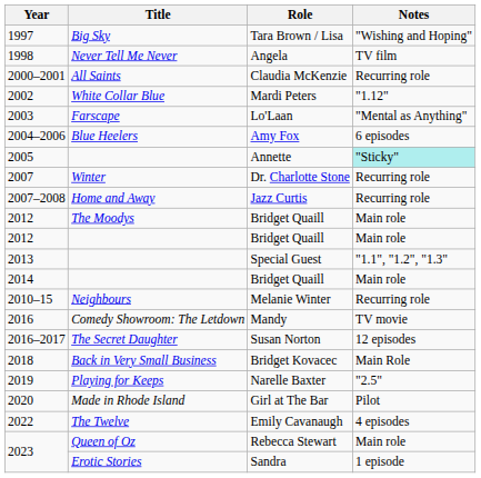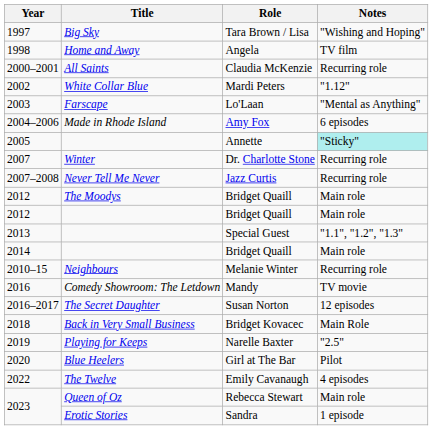 <table class="wikitable sortable">
 <tr>
 <th>Year</th>
 <th>Title</th>
 <th>Role</th>
 <th class="unsortable">Notes</th>
 </tr>
 <tr>
 <td>1997</td>
 <td><em><a href='#'>Big Sky</a></em></td>
 <td>Tara Brown / Lisa</td>
 <td>"Wishing and Hoping"</td>
 </tr>
 <tr>
 <td>1998</td>
-<td><em><a href='#'>Never Tell Me Never</a></em></td>
+<td><em><a href='#'>Home and Away</a></em></td>
 <td>Angela</td>
 <td>TV film</td>
 </tr>
 <tr>
 <td>2000–2001</td>
 <td><em><a href='#'>All Saints</a></em></td>
 <td>Claudia McKenzie</td>
 <td>Recurring role</td>
 </tr>
 <tr>
 <td>2002</td>
 <td><em><a href='#'>White Collar Blue</a></em></td>
 <td>Mardi Peters</td>
 <td>"1.12"</td>
 </tr>
 <tr>
 <td>2003</td>
 <td><em><a href='#'>Farscape</a></em></td>
 <td>Lo'Laan</td>
 <td>"Mental as Anything"</td>
 </tr>
 <tr>
 <td>2004–2006</td>
-<td><em><a href='#'>Blue Heelers</a></em></td>
+<td><em>Made in Rhode Island</em></td>
 <td><a href='#'>Amy Fox</a></td>
 <td>6 episodes</td>
 </tr>
 <tr>
 <td>2005</td>
 <td><em></em></td>
 <td>Annette</td>
 <td style="background: paleturquoise;">"Sticky"</td>
 </tr>
 <tr>
 <td>2007</td>
 <td><em><a href='#'>Winter</a></em></td>
 <td>Dr. <a href='#'>Charlotte Stone</a></td>
 <td>Recurring role</td>
 </tr>
 <tr>
 <td>2007–2008</td>
-<td><em><a href='#'>Home and Away</a></em></td>
+<td><em><a href='#'>Never Tell Me Never</a></em></td>
 <td><a href='#'>Jazz Curtis</a></td>
 <td>Recurring role</td>
 </tr>
 <tr>
 <td>2012</td>
 <td><em><a href='#'>The Moodys</a></em></td>
 <td>Bridget Quaill</td>
 <td>Main role</td>
 </tr>
 <tr>
 <td>2012</td>
 <td><em></em></td>
 <td>Bridget Quaill</td>
 <td>Main role</td>
 </tr>
 <tr>
 <td>2013</td>
 <td><em></em></td>
 <td>Special Guest</td>
 <td>"1.1", "1.2", "1.3"</td>
 </tr>
 <tr>
 <td>2014</td>
 <td><em></em></td>
 <td>Bridget Quaill</td>
 <td>Main role</td>
 </tr>
 <tr>
 <td>2010–15</td>
 <td><em><a href='#'>Neighbours</a></em></td>
 <td>Melanie Winter</td>
 <td>Recurring role</td>
 </tr>
 <tr>
 <td>2016</td>
 <td><em>Comedy Showroom: The Letdown</em></td>
 <td>Mandy</td>
 <td>TV movie</td>
 </tr>
 <tr>
 <td>2016–2017</td>
 <td><em><a href='#'>The Secret Daughter</a></em></td>
 <td>Susan Norton</td>
 <td>12 episodes</td>
 </tr>
 <tr>
 <td>2018</td>
 <td><em><a href='#'>Back in Very Small Business</a></em></td>
 <td>Bridget Kovacec</td>
 <td>Main Role</td>
 </tr>
 <tr>
 <td>2019</td>
 <td><em><a href='#'>Playing for Keeps</a></em></td>
 <td>Narelle Baxter</td>
 <td>"2.5"</td>
 </tr>
 <tr>
 <td>2020</td>
-<td><em>Made in Rhode Island</em></td>
+<td><em><a href='#'>Blue Heelers</a></em></td>
 <td>Girl at The Bar</td>
 <td>Pilot</td>
 </tr>
 <tr>
 <td>2022</td>
 <td><a href='#'><em>The Twelve</em></a></td>
 <td>Emily Cavanaugh</td>
 <td>4 episodes</td>
 </tr>
 <tr>
 <td rowspan="2">2023</td>
 <td><em><a href='#'>Queen of Oz</a></em></td>
 <td>Rebecca Stewart</td>
 <td>Main role</td>
 </tr>
 <tr>
 <td><em><a href='#'>Erotic Stories</a></em></td>
 <td>Sandra</td>
 <td>1 episode</td>
 </tr>
 </table>
